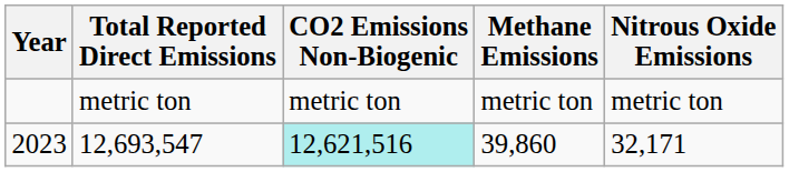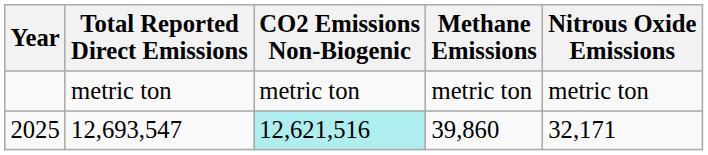 <table class="wikitable">
 <tr>
 <th>Year</th>
 <th>Total Reported<br>Direct Emissions</th>
 <th>CO2 Emissions<br>Non-Biogenic</th>
 <th>Methane<br>Emissions</th>
 <th>Nitrous Oxide<br>Emissions</th>
 </tr>
 <tr>
 <td></td>
 <td>metric ton</td>
 <td>metric ton</td>
 <td>metric ton</td>
 <td>metric ton</td>
 </tr>
 <tr>
-<td>2023</td>
+<td>2025</td>
 <td>12,693,547</td>
 <td style="background: paleturquoise;">12,621,516</td>
 <td>39,860</td>
 <td>32,171</td>
 </tr>
 </table>
